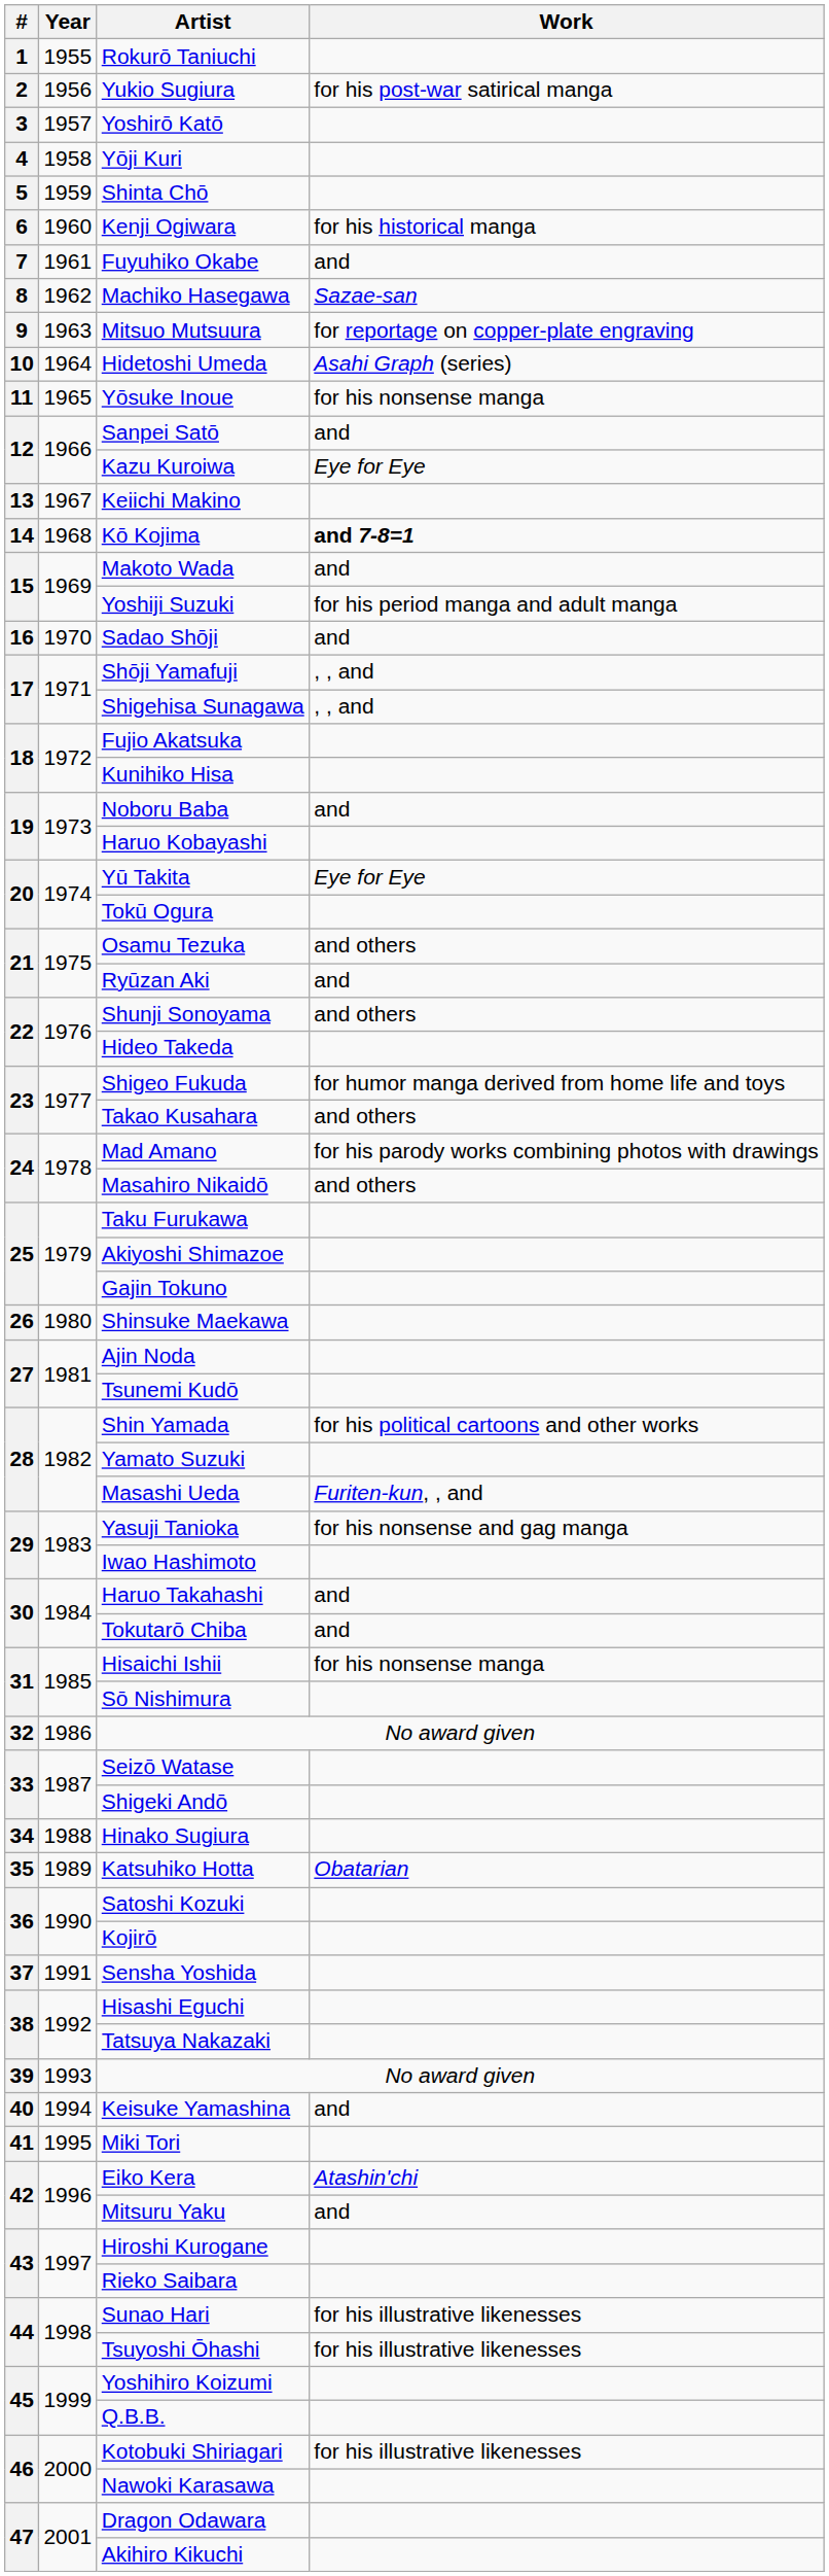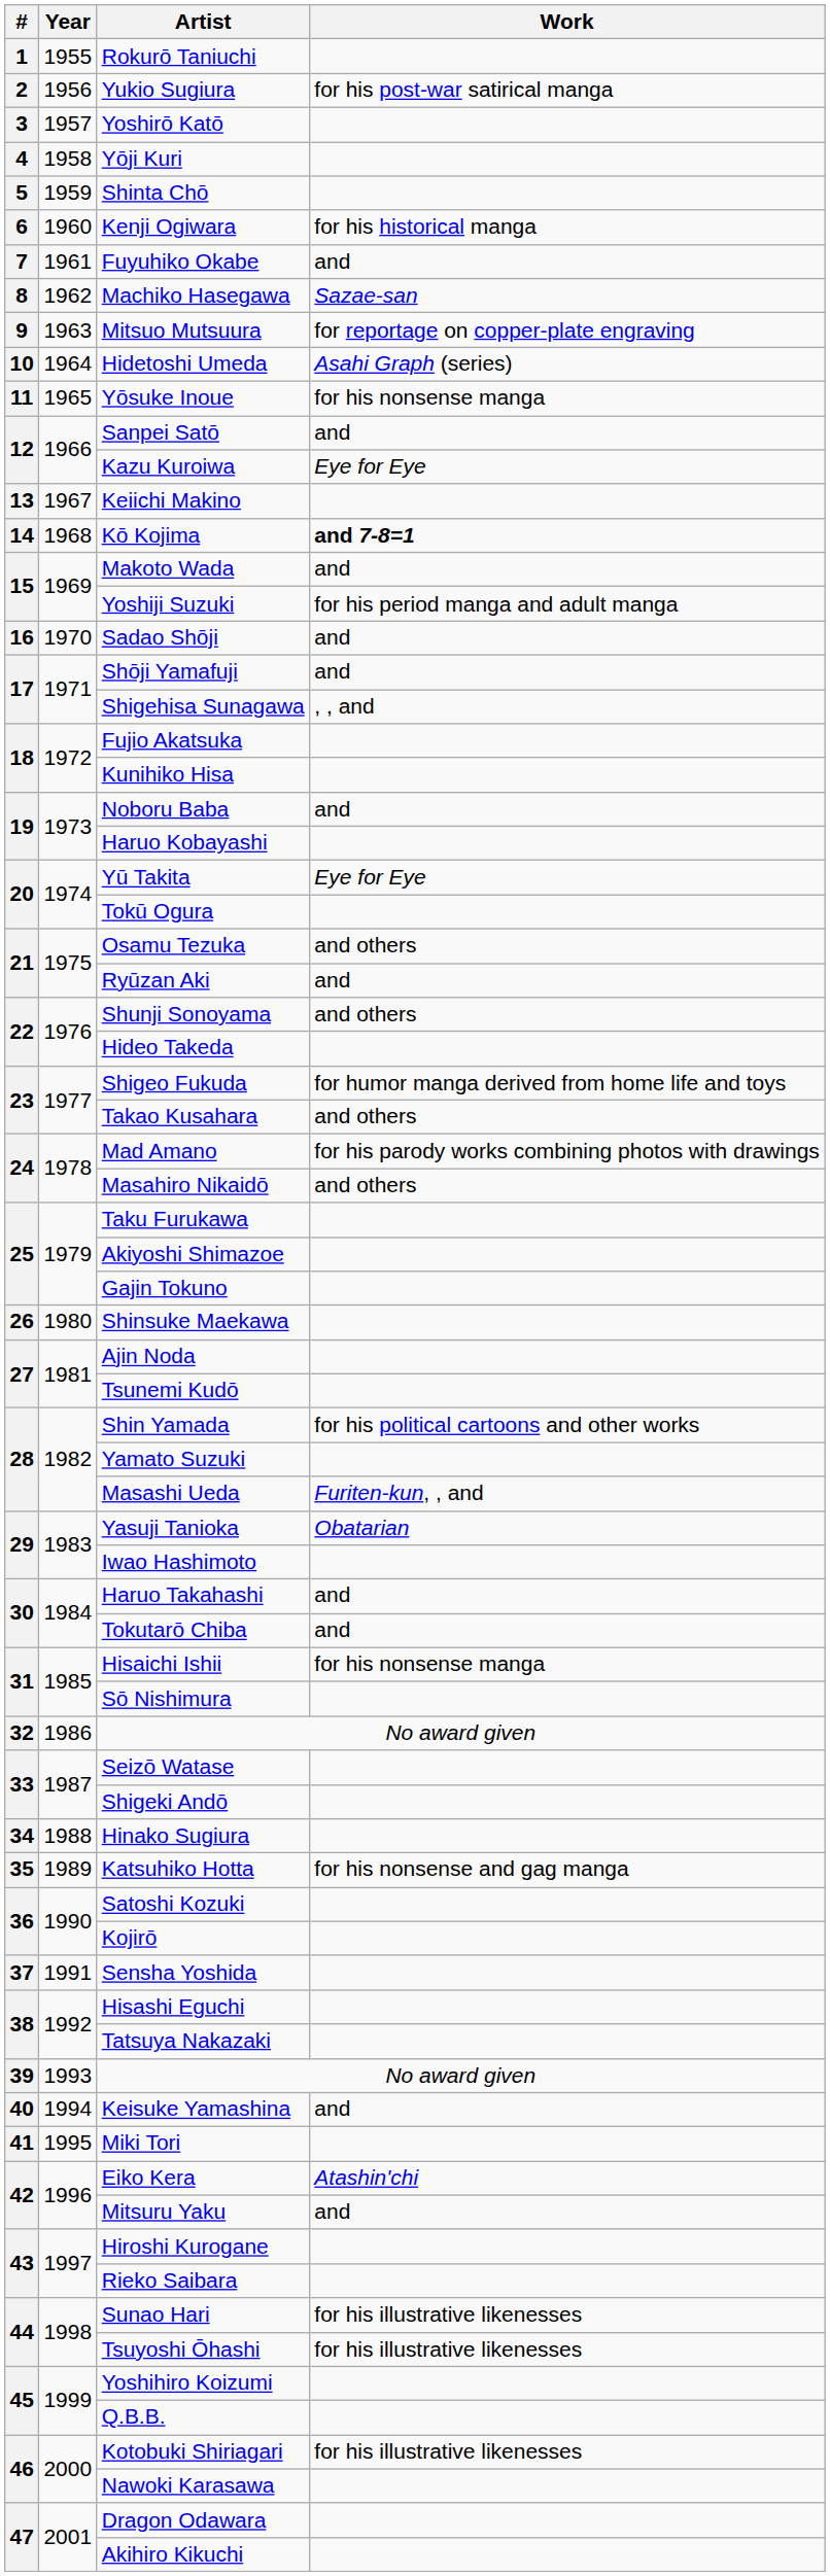 <table class="wikitable">
 <tr>
 <th>#</th>
 <th>Year</th>
 <th>Artist</th>
 <th>Work</th>
 </tr>
 <tr>
 <th>1</th>
 <td>1955</td>
 <td><a href='#'>Rokurō Taniuchi</a></td>
 <td></td>
 </tr>
 <tr>
 <th>2</th>
 <td>1956</td>
 <td><a href='#'>Yukio Sugiura</a></td>
 <td>for his <a href='#'>post-war</a> satirical manga</td>
 </tr>
 <tr>
 <th>3</th>
 <td>1957</td>
 <td><a href='#'>Yoshirō Katō</a></td>
 <td></td>
 </tr>
 <tr>
 <th>4</th>
 <td>1958</td>
 <td><a href='#'>Yōji Kuri</a></td>
 <td></td>
 </tr>
 <tr>
 <th>5</th>
 <td>1959</td>
 <td><a href='#'>Shinta Chō</a></td>
 <td></td>
 </tr>
 <tr>
 <th>6</th>
 <td>1960</td>
 <td><a href='#'>Kenji Ogiwara</a></td>
 <td>for his <a href='#'>historical</a> manga</td>
 </tr>
 <tr>
 <th>7</th>
 <td>1961</td>
 <td><a href='#'>Fuyuhiko Okabe</a></td>
 <td> and </td>
 </tr>
 <tr>
 <th>8</th>
 <td>1962</td>
 <td><a href='#'>Machiko Hasegawa</a></td>
 <td><em><a href='#'>Sazae-san</a></em></td>
 </tr>
 <tr>
 <th>9</th>
 <td>1963</td>
 <td><a href='#'>Mitsuo Mutsuura</a></td>
 <td>for <a href='#'>reportage</a> on <a href='#'>copper-plate engraving</a></td>
 </tr>
 <tr>
 <th>10</th>
 <td>1964</td>
 <td><a href='#'>Hidetoshi Umeda</a></td>
 <td><em><a href='#'>Asahi Graph</a></em> (series)</td>
 </tr>
 <tr>
 <th>11</th>
 <td>1965</td>
 <td><a href='#'>Yōsuke Inoue</a></td>
 <td>for his nonsense manga</td>
 </tr>
 <tr>
 <th rowspan="2">12</th>
 <td rowspan="2">1966</td>
 <td><a href='#'>Sanpei Satō</a></td>
 <td> and </td>
 </tr>
 <tr>
 <td><a href='#'>Kazu Kuroiwa</a></td>
 <td><em>Eye for Eye</em></td>
 </tr>
 <tr>
 <th>13</th>
 <td>1967</td>
 <td><a href='#'>Keiichi Makino</a></td>
 <td></td>
 </tr>
 <tr>
 <th>14</th>
 <td>1968</td>
 <td><a href='#'>Kō Kojima</a></td>
 <td><strong> and <em>7-8=1</em></strong></td>
 </tr>
 <tr>
 <th rowspan="2">15</th>
 <td rowspan="2">1969</td>
 <td><a href='#'>Makoto Wada</a></td>
 <td> and </td>
 </tr>
 <tr>
 <td><a href='#'>Yoshiji Suzuki</a></td>
 <td>for his period manga and adult manga</td>
 </tr>
 <tr>
 <th>16</th>
 <td>1970</td>
 <td><a href='#'>Sadao Shōji</a></td>
 <td> and </td>
 </tr>
 <tr>
 <th rowspan="2">17</th>
 <td rowspan="2">1971</td>
 <td><a href='#'>Shōji Yamafuji</a></td>
-<td>, , and </td>
+<td> and </td>
 </tr>
 <tr>
 <td><a href='#'>Shigehisa Sunagawa</a></td>
 <td>, , and </td>
 </tr>
 <tr>
 <th rowspan="2">18</th>
 <td rowspan="2">1972</td>
 <td><a href='#'>Fujio Akatsuka</a></td>
 <td></td>
 </tr>
 <tr>
 <td><a href='#'>Kunihiko Hisa</a></td>
 <td></td>
 </tr>
 <tr>
 <th rowspan="2">19</th>
 <td rowspan="2">1973</td>
 <td><a href='#'>Noboru Baba</a></td>
 <td> and </td>
 </tr>
 <tr>
 <td><a href='#'>Haruo Kobayashi</a></td>
 <td></td>
 </tr>
 <tr>
 <th rowspan="2">20</th>
 <td rowspan="2">1974</td>
 <td><a href='#'>Yū Takita</a></td>
 <td><em>Eye for Eye</em></td>
 </tr>
 <tr>
 <td><a href='#'>Tokū Ogura</a></td>
 <td></td>
 </tr>
 <tr>
 <th rowspan="2">21</th>
 <td rowspan="2">1975</td>
 <td><a href='#'>Osamu Tezuka</a></td>
 <td> and others</td>
 </tr>
 <tr>
 <td><a href='#'>Ryūzan Aki</a></td>
 <td> and </td>
 </tr>
 <tr>
 <th rowspan="2">22</th>
 <td rowspan="2">1976</td>
 <td><a href='#'>Shunji Sonoyama</a></td>
 <td> and others</td>
 </tr>
 <tr>
 <td><a href='#'>Hideo Takeda</a></td>
 <td></td>
 </tr>
 <tr>
 <th rowspan="2">23</th>
 <td rowspan="2">1977</td>
 <td><a href='#'>Shigeo Fukuda</a></td>
 <td>for humor manga derived from home life and toys</td>
 </tr>
 <tr>
 <td><a href='#'>Takao Kusahara</a></td>
 <td> and others</td>
 </tr>
 <tr>
 <th rowspan="2">24</th>
 <td rowspan="2">1978</td>
 <td><a href='#'>Mad Amano</a></td>
 <td>for his parody works combining photos with drawings</td>
 </tr>
 <tr>
 <td><a href='#'>Masahiro Nikaidō</a></td>
 <td> and others</td>
 </tr>
 <tr>
 <th rowspan="3">25</th>
 <td rowspan="3">1979</td>
 <td><a href='#'>Taku Furukawa</a></td>
 <td></td>
 </tr>
 <tr>
 <td><a href='#'>Akiyoshi Shimazoe</a></td>
 <td></td>
 </tr>
 <tr>
 <td><a href='#'>Gajin Tokuno</a></td>
 <td></td>
 </tr>
 <tr>
 <th>26</th>
 <td>1980</td>
 <td><a href='#'>Shinsuke Maekawa</a></td>
 <td></td>
 </tr>
 <tr>
 <th rowspan="2">27</th>
 <td rowspan="2">1981</td>
 <td><a href='#'>Ajin Noda</a></td>
 <td></td>
 </tr>
 <tr>
 <td><a href='#'>Tsunemi Kudō</a></td>
 <td></td>
 </tr>
 <tr>
 <th rowspan="3">28</th>
 <td rowspan="3">1982</td>
 <td><a href='#'>Shin Yamada</a></td>
 <td>for his <a href='#'>political cartoons</a> and other works</td>
 </tr>
 <tr>
 <td><a href='#'>Yamato Suzuki</a></td>
 <td></td>
 </tr>
 <tr>
 <td><a href='#'>Masashi Ueda</a></td>
 <td><em><a href='#'>Furiten-kun</a></em>, , and </td>
 </tr>
 <tr>
 <th rowspan="2">29</th>
 <td rowspan="2">1983</td>
 <td><a href='#'>Yasuji Tanioka</a></td>
-<td>for his nonsense and gag manga</td>
+<td><em><a href='#'>Obatarian</a></em></td>
 </tr>
 <tr>
 <td><a href='#'>Iwao Hashimoto</a></td>
 <td></td>
 </tr>
 <tr>
 <th rowspan="2">30</th>
 <td rowspan="2">1984</td>
 <td><a href='#'>Haruo Takahashi</a></td>
 <td> and </td>
 </tr>
 <tr>
 <td><a href='#'>Tokutarō Chiba</a></td>
 <td> and </td>
 </tr>
 <tr>
 <th rowspan="2">31</th>
 <td rowspan="2">1985</td>
 <td><a href='#'>Hisaichi Ishii</a></td>
 <td>for his nonsense manga</td>
 </tr>
 <tr>
 <td><a href='#'>Sō Nishimura</a></td>
 <td></td>
 </tr>
 <tr>
 <th>32</th>
 <td>1986</td>
 <td colspan="2" style="text-align:center"><em>No award given</em></td>
 </tr>
 <tr>
 <th rowspan="2">33</th>
 <td rowspan="2">1987</td>
 <td><a href='#'>Seizō Watase</a></td>
 <td></td>
 </tr>
 <tr>
 <td><a href='#'>Shigeki Andō</a></td>
 <td></td>
 </tr>
 <tr>
 <th>34</th>
 <td>1988</td>
 <td><a href='#'>Hinako Sugiura</a></td>
 <td></td>
 </tr>
 <tr>
 <th>35</th>
 <td>1989</td>
 <td><a href='#'>Katsuhiko Hotta</a></td>
-<td><em><a href='#'>Obatarian</a></em></td>
+<td>for his nonsense and gag manga</td>
 </tr>
 <tr>
 <th rowspan="2">36</th>
 <td rowspan="2">1990</td>
 <td><a href='#'>Satoshi Kozuki</a></td>
 <td></td>
 </tr>
 <tr>
 <td><a href='#'>Kojirō</a></td>
 <td></td>
 </tr>
 <tr>
 <th>37</th>
 <td>1991</td>
 <td><a href='#'>Sensha Yoshida</a></td>
 <td></td>
 </tr>
 <tr>
 <th rowspan="2">38</th>
 <td rowspan="2">1992</td>
 <td><a href='#'>Hisashi Eguchi</a></td>
 <td></td>
 </tr>
 <tr>
 <td><a href='#'>Tatsuya Nakazaki</a></td>
 <td></td>
 </tr>
 <tr>
 <th>39</th>
 <td>1993</td>
 <td colspan="2" style="text-align:center"><em>No award given</em></td>
 </tr>
 <tr>
 <th>40</th>
 <td>1994</td>
 <td><a href='#'>Keisuke Yamashina</a></td>
 <td> and </td>
 </tr>
 <tr>
 <th>41</th>
 <td>1995</td>
 <td><a href='#'>Miki Tori</a></td>
 <td></td>
 </tr>
 <tr>
 <th rowspan="2">42</th>
 <td rowspan="2">1996</td>
 <td><a href='#'>Eiko Kera</a></td>
 <td><em><a href='#'>Atashin'chi</a></em></td>
 </tr>
 <tr>
 <td><a href='#'>Mitsuru Yaku</a></td>
 <td> and </td>
 </tr>
 <tr>
 <th rowspan="2">43</th>
 <td rowspan="2">1997</td>
 <td><a href='#'>Hiroshi Kurogane</a></td>
 <td></td>
 </tr>
 <tr>
 <td><a href='#'>Rieko Saibara</a></td>
 <td> </td>
 </tr>
 <tr>
 <th rowspan="2">44</th>
 <td rowspan="2">1998</td>
 <td><a href='#'>Sunao Hari</a></td>
 <td>for his illustrative likenesses</td>
 </tr>
 <tr>
 <td><a href='#'>Tsuyoshi Ōhashi</a></td>
 <td>for his illustrative likenesses</td>
 </tr>
 <tr>
 <th rowspan="2">45</th>
 <td rowspan="2">1999</td>
 <td><a href='#'>Yoshihiro Koizumi</a></td>
 <td></td>
 </tr>
 <tr>
 <td><a href='#'>Q.B.B.</a></td>
 <td></td>
 </tr>
 <tr>
 <th rowspan="2">46</th>
 <td rowspan="2">2000</td>
 <td><a href='#'>Kotobuki Shiriagari</a></td>
 <td>for his illustrative likenesses</td>
 </tr>
 <tr>
 <td><a href='#'>Nawoki Karasawa</a></td>
 <td></td>
 </tr>
 <tr>
 <th rowspan="2">47</th>
 <td rowspan="2">2001</td>
 <td><a href='#'>Dragon Odawara</a></td>
 <td></td>
 </tr>
 <tr>
 <td><a href='#'>Akihiro Kikuchi</a></td>
 <td></td>
 </tr>
 </table>
